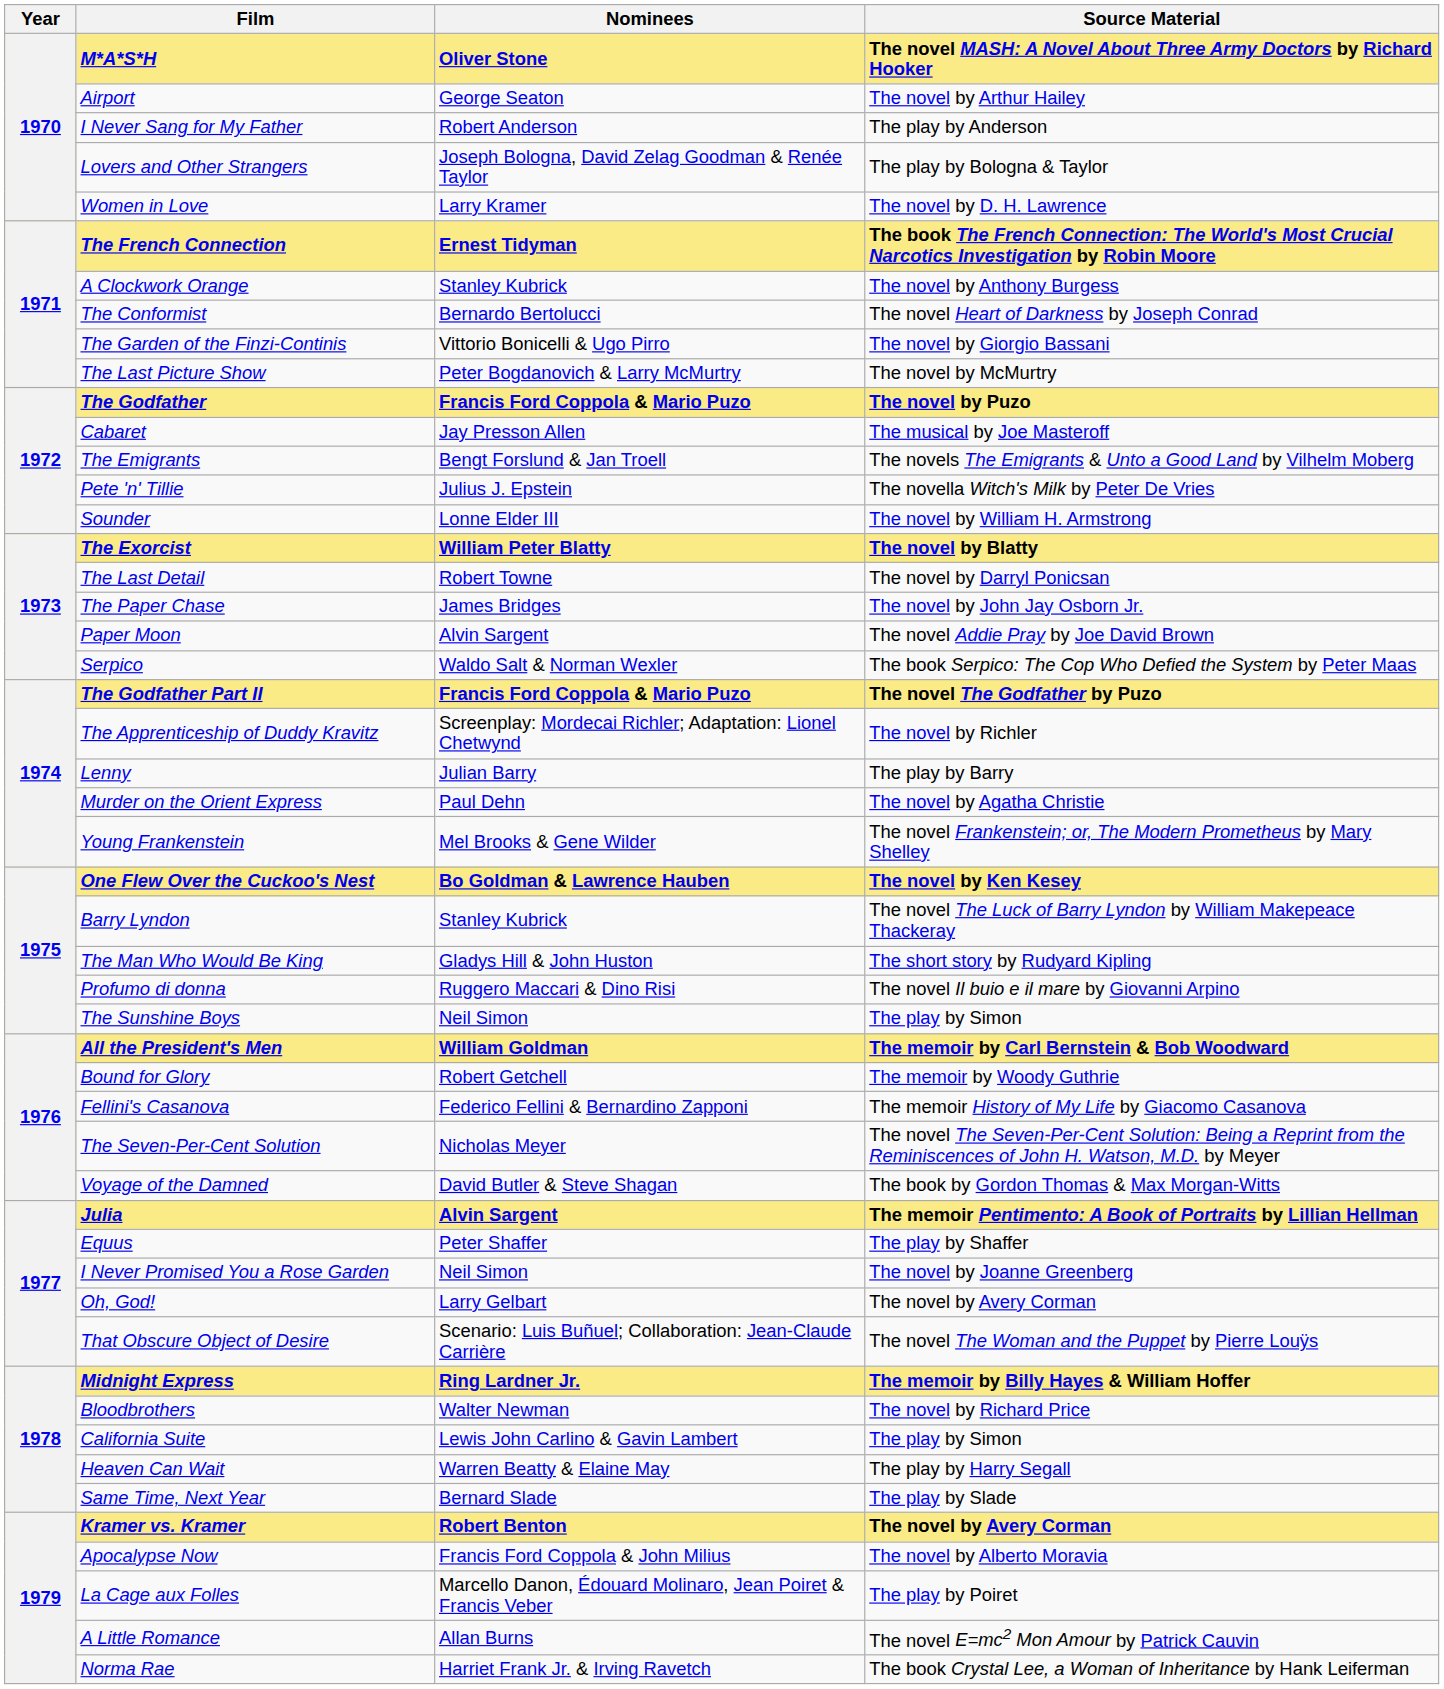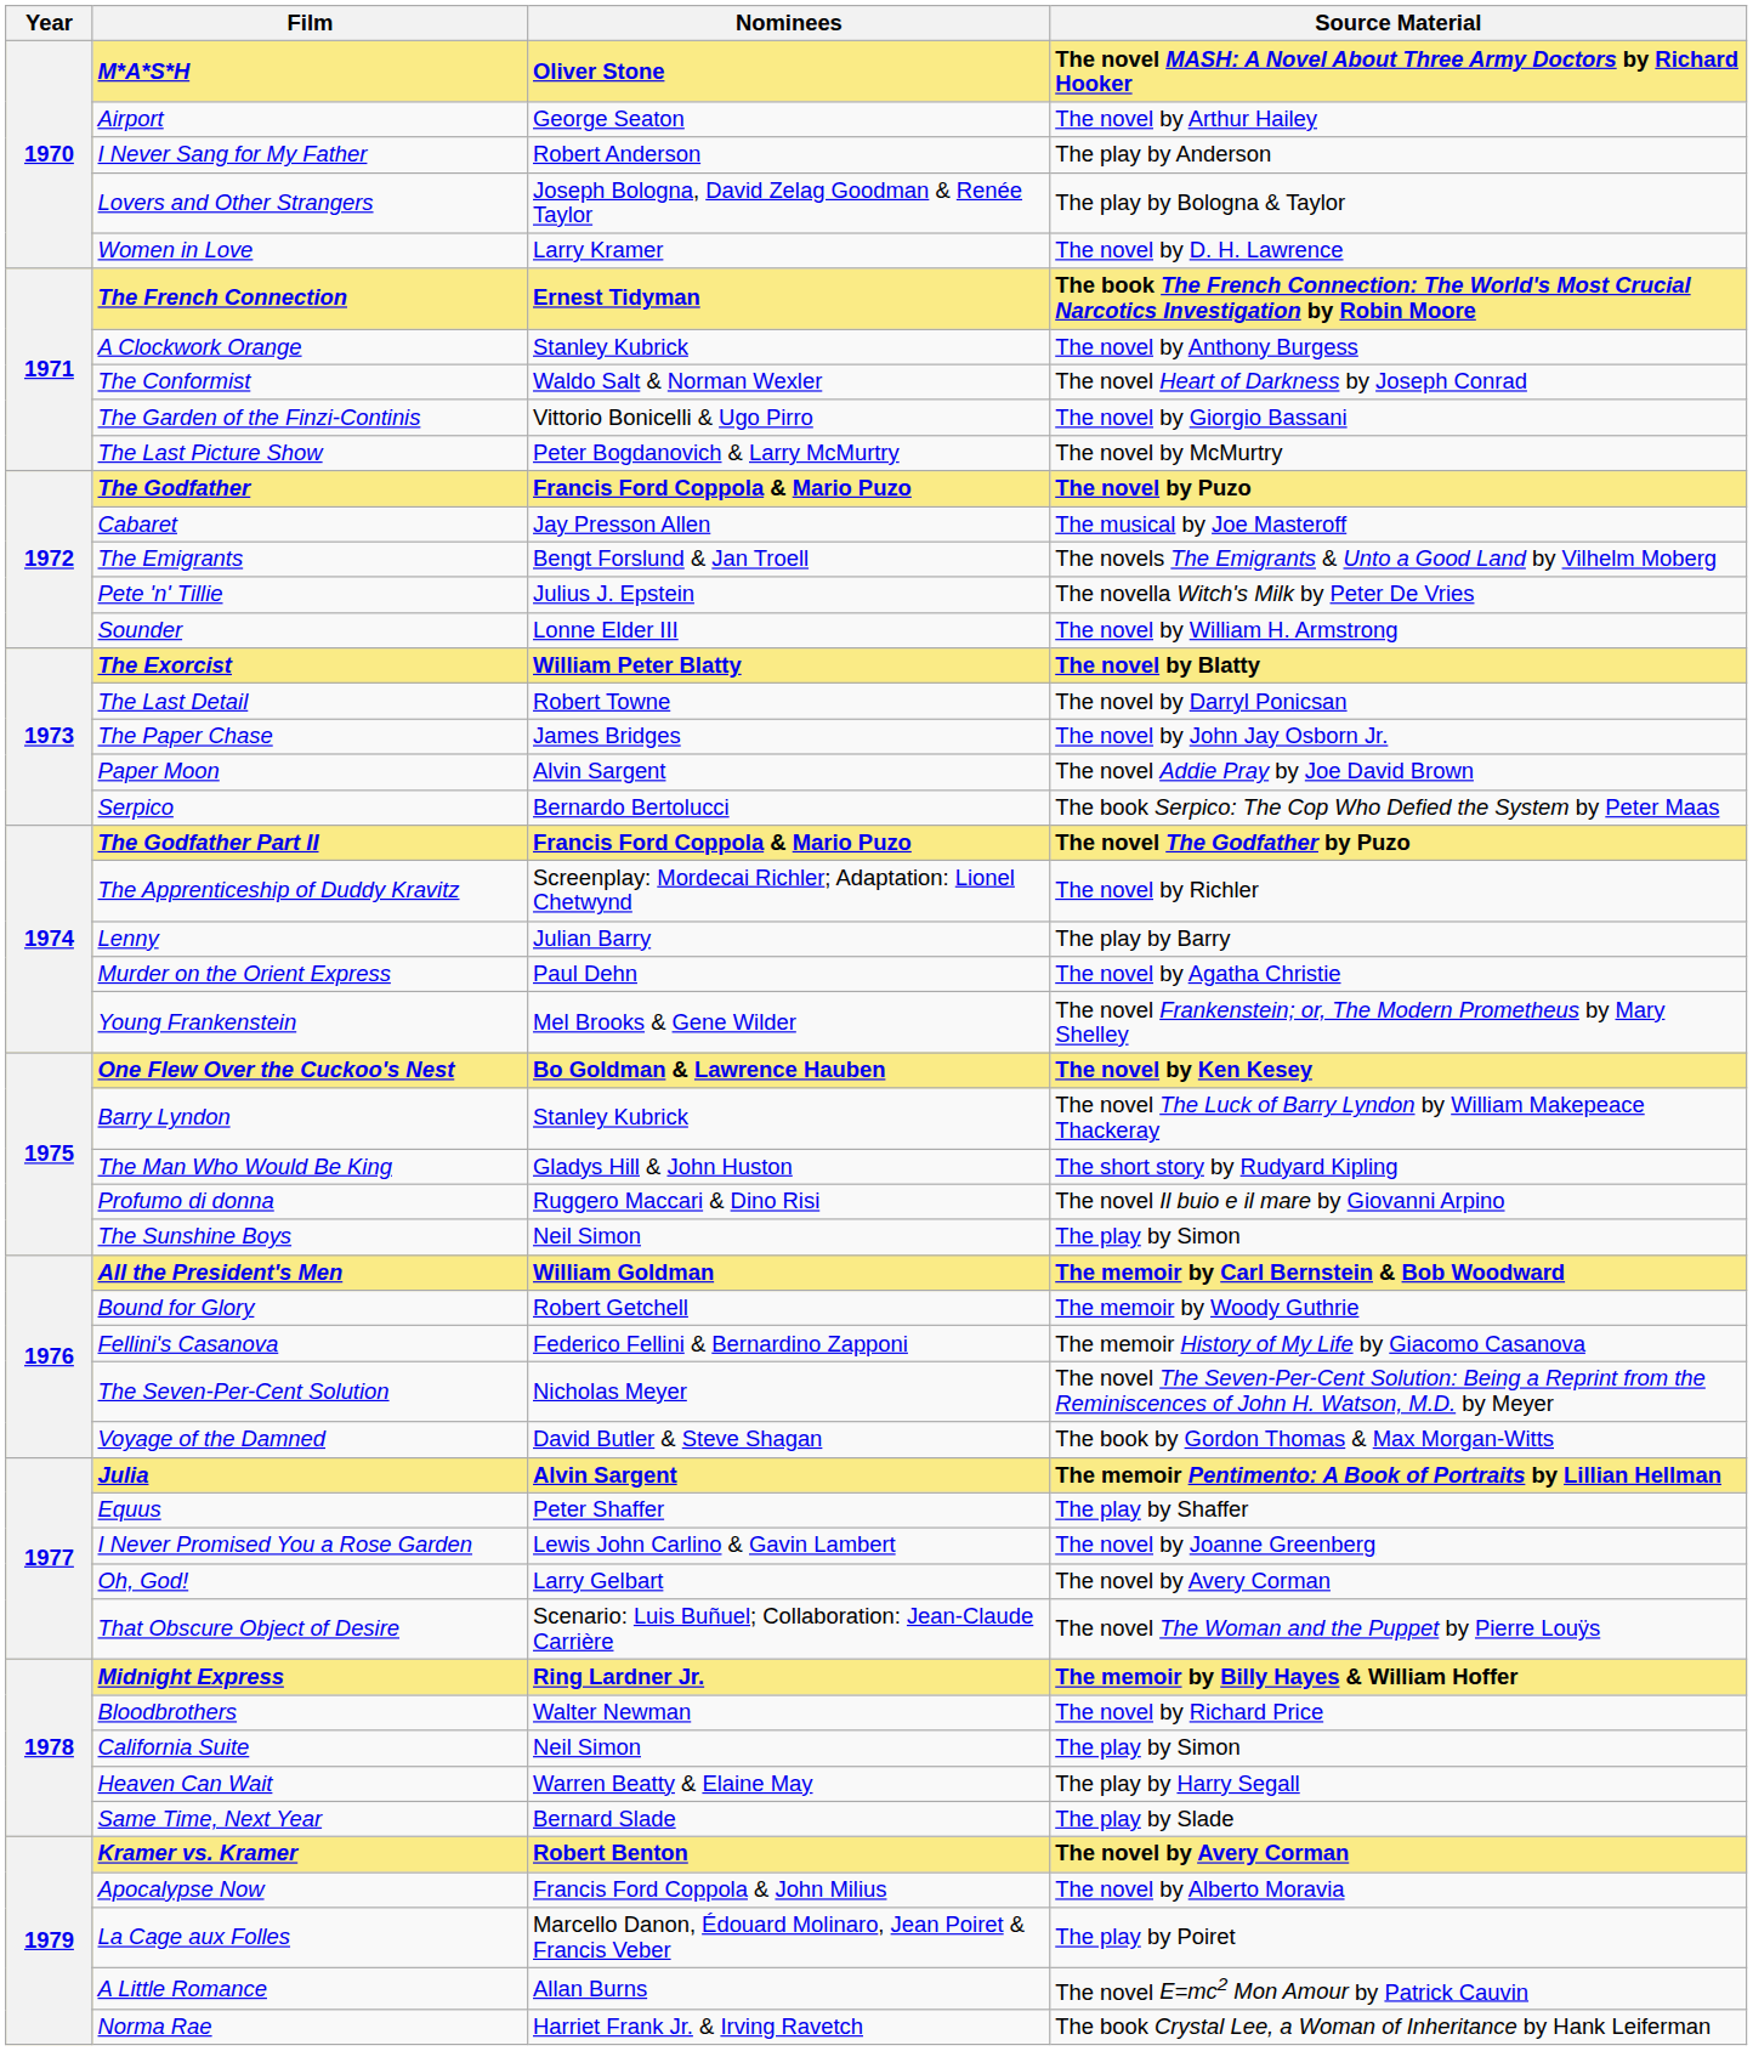 <table class="wikitable">
 <tr>
 <th width="5%">Year</th>
 <th width="25%">Film</th>
 <th width="30%">Nominees</th>
 <th width="40%">Source Material</th>
 </tr>
 <tr style="background:#FAEB86">
 <th rowspan="5"><a href='#'>1970</a><br></th>
 <td><strong><em><a href='#'>M*A*S*H</a></em></strong></td>
 <td><strong><a href='#'>Oliver Stone</a></strong></td>
 <td><strong>The novel <em><a href='#'>MASH: A Novel About Three Army Doctors</a></em> by <a href='#'>Richard Hooker</a></strong></td>
 </tr>
 <tr>
 <td><em><a href='#'>Airport</a></em></td>
 <td><a href='#'>George Seaton</a></td>
 <td><a href='#'>The novel</a> by <a href='#'>Arthur Hailey</a></td>
 </tr>
 <tr>
 <td><em><a href='#'>I Never Sang for My Father</a></em></td>
 <td><a href='#'>Robert Anderson</a></td>
 <td>The play by Anderson</td>
 </tr>
 <tr>
 <td><em><a href='#'>Lovers and Other Strangers</a></em></td>
 <td><a href='#'>Joseph Bologna</a>, <a href='#'>David Zelag Goodman</a> & <a href='#'>Renée Taylor</a></td>
 <td>The play by Bologna & Taylor</td>
 </tr>
 <tr>
 <td><em><a href='#'>Women in Love</a></em></td>
 <td><a href='#'>Larry Kramer</a></td>
 <td><a href='#'>The novel</a> by <a href='#'>D. H. Lawrence</a></td>
 </tr>
 <tr style="background:#FAEB86">
 <th rowspan="5"><a href='#'>1971</a><br></th>
 <td><strong><em><a href='#'>The French Connection</a></em></strong></td>
 <td><strong><a href='#'>Ernest Tidyman</a></strong></td>
 <td><strong>The book <em><a href='#'>The French Connection: The World's Most Crucial Narcotics Investigation</a></em> by <a href='#'>Robin Moore</a></strong></td>
 </tr>
 <tr>
 <td><em><a href='#'>A Clockwork Orange</a></em></td>
 <td><a href='#'>Stanley Kubrick</a></td>
 <td><a href='#'>The novel</a> by <a href='#'>Anthony Burgess</a></td>
 </tr>
 <tr>
 <td><em><a href='#'>The Conformist</a></em></td>
-<td><a href='#'>Bernardo Bertolucci</a></td>
+<td><a href='#'>Waldo Salt</a> & <a href='#'>Norman Wexler</a></td>
 <td>The novel <em><a href='#'>Heart of Darkness</a></em> by <a href='#'>Joseph Conrad</a></td>
 </tr>
 <tr>
 <td><em><a href='#'>The Garden of the Finzi-Continis</a></em></td>
 <td>Vittorio Bonicelli & <a href='#'>Ugo Pirro</a></td>
 <td><a href='#'>The novel</a> by <a href='#'>Giorgio Bassani</a></td>
 </tr>
 <tr>
 <td><em><a href='#'>The Last Picture Show</a></em></td>
 <td><a href='#'>Peter Bogdanovich</a> & <a href='#'>Larry McMurtry</a></td>
 <td>The novel by McMurtry</td>
 </tr>
 <tr style="background:#FAEB86">
 <th rowspan="5"><a href='#'>1972</a><br></th>
 <td><strong><em><a href='#'>The Godfather</a></em></strong></td>
 <td><strong><a href='#'>Francis Ford Coppola</a> & <a href='#'>Mario Puzo</a></strong></td>
 <td><strong><a href='#'>The novel</a> by Puzo</strong></td>
 </tr>
 <tr>
 <td><em><a href='#'>Cabaret</a></em></td>
 <td><a href='#'>Jay Presson Allen</a></td>
 <td><a href='#'>The musical</a> by <a href='#'>Joe Masteroff</a></td>
 </tr>
 <tr>
 <td><em><a href='#'>The Emigrants</a></em></td>
 <td><a href='#'>Bengt Forslund</a> & <a href='#'>Jan Troell</a></td>
 <td>The novels <em><a href='#'>The Emigrants</a></em> & <em><a href='#'>Unto a Good Land</a></em> by <a href='#'>Vilhelm Moberg</a></td>
 </tr>
 <tr>
 <td><em><a href='#'>Pete 'n' Tillie</a></em></td>
 <td><a href='#'>Julius J. Epstein</a></td>
 <td>The novella <em>Witch's Milk</em> by <a href='#'>Peter De Vries</a></td>
 </tr>
 <tr>
 <td><em><a href='#'>Sounder</a></em></td>
 <td><a href='#'>Lonne Elder III</a></td>
 <td><a href='#'>The novel</a> by <a href='#'>William H. Armstrong</a></td>
 </tr>
 <tr style="background:#FAEB86">
 <th rowspan="5"><a href='#'>1973</a><br></th>
 <td><strong><em><a href='#'>The Exorcist</a></em></strong></td>
 <td><strong><a href='#'>William Peter Blatty</a></strong></td>
 <td><strong><a href='#'>The novel</a> by Blatty</strong></td>
 </tr>
 <tr>
 <td><em><a href='#'>The Last Detail</a></em></td>
 <td><a href='#'>Robert Towne</a></td>
 <td>The novel by <a href='#'>Darryl Ponicsan</a></td>
 </tr>
 <tr>
 <td><em><a href='#'>The Paper Chase</a></em></td>
 <td><a href='#'>James Bridges</a></td>
 <td><a href='#'>The novel</a> by <a href='#'>John Jay Osborn Jr.</a></td>
 </tr>
 <tr>
 <td><em><a href='#'>Paper Moon</a></em></td>
 <td><a href='#'>Alvin Sargent</a></td>
 <td>The novel <em><a href='#'>Addie Pray</a></em> by <a href='#'>Joe David Brown</a></td>
 </tr>
 <tr>
 <td><em><a href='#'>Serpico</a></em></td>
-<td><a href='#'>Waldo Salt</a> & <a href='#'>Norman Wexler</a></td>
+<td><a href='#'>Bernardo Bertolucci</a></td>
 <td>The book <em>Serpico: The Cop Who Defied the System</em> by <a href='#'>Peter Maas</a></td>
 </tr>
 <tr style="background:#FAEB86">
 <th rowspan="5"><a href='#'>1974</a><br></th>
 <td><strong><em><a href='#'>The Godfather Part II</a></em></strong></td>
 <td><strong><a href='#'>Francis Ford Coppola</a> & <a href='#'>Mario Puzo</a></strong></td>
 <td><strong>The novel <em><a href='#'>The Godfather</a></em> by Puzo</strong></td>
 </tr>
 <tr>
 <td><em><a href='#'>The Apprenticeship of Duddy Kravitz</a></em></td>
 <td>Screenplay: <a href='#'>Mordecai Richler</a>; Adaptation: <a href='#'>Lionel Chetwynd</a></td>
 <td><a href='#'>The novel</a> by Richler</td>
 </tr>
 <tr>
 <td><em><a href='#'>Lenny</a></em></td>
 <td><a href='#'>Julian Barry</a></td>
 <td>The play by Barry</td>
 </tr>
 <tr>
 <td><em><a href='#'>Murder on the Orient Express</a></em></td>
 <td><a href='#'>Paul Dehn</a></td>
 <td><a href='#'>The novel</a> by <a href='#'>Agatha Christie</a></td>
 </tr>
 <tr>
 <td><em><a href='#'>Young Frankenstein</a></em></td>
 <td><a href='#'>Mel Brooks</a> & <a href='#'>Gene Wilder</a></td>
 <td>The novel <em><a href='#'>Frankenstein; or, The Modern Prometheus</a></em> by <a href='#'>Mary Shelley</a></td>
 </tr>
 <tr style="background:#FAEB86">
 <th rowspan="5"><a href='#'>1975</a><br></th>
 <td><strong><em><a href='#'>One Flew Over the Cuckoo's Nest</a></em></strong></td>
 <td><strong><a href='#'>Bo Goldman</a> & <a href='#'>Lawrence Hauben</a></strong></td>
 <td><strong><a href='#'>The novel</a> by <a href='#'>Ken Kesey</a></strong></td>
 </tr>
 <tr>
 <td><em><a href='#'>Barry Lyndon</a></em></td>
 <td><a href='#'>Stanley Kubrick</a></td>
 <td>The novel <em><a href='#'>The Luck of Barry Lyndon</a></em> by <a href='#'>William Makepeace Thackeray</a></td>
 </tr>
 <tr>
 <td><em><a href='#'>The Man Who Would Be King</a></em></td>
 <td><a href='#'>Gladys Hill</a> & <a href='#'>John Huston</a></td>
 <td><a href='#'>The short story</a> by <a href='#'>Rudyard Kipling</a></td>
 </tr>
 <tr>
 <td><em><a href='#'>Profumo di donna</a></em></td>
 <td><a href='#'>Ruggero Maccari</a> & <a href='#'>Dino Risi</a></td>
 <td>The novel <em>Il buio e il mare</em> by <a href='#'>Giovanni Arpino</a></td>
 </tr>
 <tr>
 <td><em><a href='#'>The Sunshine Boys</a></em></td>
 <td><a href='#'>Neil Simon</a></td>
 <td><a href='#'>The play</a> by Simon</td>
 </tr>
 <tr style="background:#FAEB86">
 <th rowspan="5"><a href='#'>1976</a><br></th>
 <td><strong><em><a href='#'>All the President's Men</a></em></strong></td>
 <td><strong><a href='#'>William Goldman</a></strong></td>
 <td><strong><a href='#'>The memoir</a> by <a href='#'>Carl Bernstein</a> & <a href='#'>Bob Woodward</a></strong></td>
 </tr>
 <tr>
 <td><em><a href='#'>Bound for Glory</a></em></td>
 <td><a href='#'>Robert Getchell</a></td>
 <td><a href='#'>The memoir</a> by <a href='#'>Woody Guthrie</a></td>
 </tr>
 <tr>
 <td><em><a href='#'>Fellini's Casanova</a></em></td>
 <td><a href='#'>Federico Fellini</a> & <a href='#'>Bernardino Zapponi</a></td>
 <td>The memoir <em><a href='#'>History of My Life</a></em> by <a href='#'>Giacomo Casanova</a></td>
 </tr>
 <tr>
 <td><em><a href='#'>The Seven-Per-Cent Solution</a></em></td>
 <td><a href='#'>Nicholas Meyer</a></td>
 <td>The novel <em><a href='#'>The Seven-Per-Cent Solution: Being a Reprint from the Reminiscences of John H. Watson, M.D.</a></em> by Meyer</td>
 </tr>
 <tr>
 <td><em><a href='#'>Voyage of the Damned</a></em></td>
 <td><a href='#'>David Butler</a> & <a href='#'>Steve Shagan</a></td>
 <td>The book by <a href='#'>Gordon Thomas</a> & <a href='#'>Max Morgan-Witts</a></td>
 </tr>
 <tr style="background:#FAEB86">
 <th rowspan="5"><a href='#'>1977</a><br></th>
 <td><strong><em><a href='#'>Julia</a></em></strong></td>
 <td><strong><a href='#'>Alvin Sargent</a></strong></td>
 <td><strong>The memoir <em><a href='#'>Pentimento: A Book of Portraits</a></em> by <a href='#'>Lillian Hellman</a></strong></td>
 </tr>
 <tr>
 <td><em><a href='#'>Equus</a></em></td>
 <td><a href='#'>Peter Shaffer</a></td>
 <td><a href='#'>The play</a> by Shaffer</td>
 </tr>
 <tr>
 <td><em><a href='#'>I Never Promised You a Rose Garden</a></em></td>
-<td><a href='#'>Neil Simon</a></td>
+<td><a href='#'>Lewis John Carlino</a> & <a href='#'>Gavin Lambert</a></td>
 <td><a href='#'>The novel</a> by <a href='#'>Joanne Greenberg</a></td>
 </tr>
 <tr>
 <td><em><a href='#'>Oh, God!</a></em></td>
 <td><a href='#'>Larry Gelbart</a></td>
 <td>The novel by <a href='#'>Avery Corman</a></td>
 </tr>
 <tr>
 <td><em><a href='#'>That Obscure Object of Desire</a></em></td>
 <td>Scenario: <a href='#'>Luis Buñuel</a>; Collaboration: <a href='#'>Jean-Claude Carrière</a></td>
 <td>The novel <em><a href='#'>The Woman and the Puppet</a></em> by <a href='#'>Pierre Louÿs</a></td>
 </tr>
 <tr style="background:#FAEB86">
 <th rowspan="5"><a href='#'>1978</a><br></th>
 <td><strong><em><a href='#'>Midnight Express</a></em></strong></td>
 <td><strong><a href='#'>Ring Lardner Jr.</a></strong></td>
 <td><strong><a href='#'>The memoir</a> by <a href='#'>Billy Hayes</a> & William Hoffer</strong></td>
 </tr>
 <tr>
 <td><em><a href='#'>Bloodbrothers</a></em></td>
 <td><a href='#'>Walter Newman</a></td>
 <td><a href='#'>The novel</a> by <a href='#'>Richard Price</a></td>
 </tr>
 <tr>
 <td><em><a href='#'>California Suite</a></em></td>
-<td><a href='#'>Lewis John Carlino</a> & <a href='#'>Gavin Lambert</a></td>
+<td><a href='#'>Neil Simon</a></td>
 <td><a href='#'>The play</a> by Simon</td>
 </tr>
 <tr>
 <td><em><a href='#'>Heaven Can Wait</a></em></td>
 <td><a href='#'>Warren Beatty</a> & <a href='#'>Elaine May</a></td>
 <td>The play by <a href='#'>Harry Segall</a></td>
 </tr>
 <tr>
 <td><em><a href='#'>Same Time, Next Year</a></em></td>
 <td><a href='#'>Bernard Slade</a></td>
 <td><a href='#'>The play</a> by Slade</td>
 </tr>
 <tr style="background:#FAEB86">
 <th rowspan="5"><a href='#'>1979</a><br></th>
 <td><strong><em><a href='#'>Kramer vs. Kramer</a></em></strong></td>
 <td><strong><a href='#'>Robert Benton</a></strong></td>
 <td><strong>The novel by <a href='#'>Avery Corman</a></strong></td>
 </tr>
 <tr>
 <td><em><a href='#'>Apocalypse Now</a></em></td>
 <td><a href='#'>Francis Ford Coppola</a> & <a href='#'>John Milius</a></td>
 <td><a href='#'>The novel</a> by <a href='#'>Alberto Moravia</a></td>
 </tr>
 <tr>
 <td><em><a href='#'>La Cage aux Folles</a></em></td>
 <td>Marcello Danon, <a href='#'>Édouard Molinaro</a>, <a href='#'>Jean Poiret</a> & <a href='#'>Francis Veber</a></td>
 <td><a href='#'>The play</a> by Poiret</td>
 </tr>
 <tr>
 <td><em><a href='#'>A Little Romance</a></em></td>
 <td><a href='#'>Allan Burns</a></td>
 <td>The novel <em>E=mc<sup>2</sup> Mon Amour</em> by <a href='#'>Patrick Cauvin</a></td>
 </tr>
 <tr>
 <td><em><a href='#'>Norma Rae</a></em></td>
 <td><a href='#'>Harriet Frank Jr.</a> & <a href='#'>Irving Ravetch</a></td>
 <td>The book <em>Crystal Lee, a Woman of Inheritance</em> by Hank Leiferman</td>
 </tr>
 </table>
